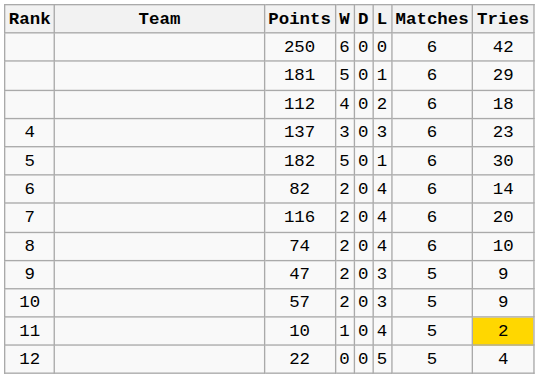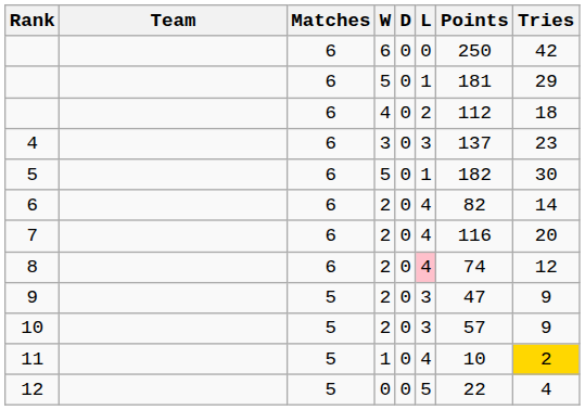 <table class="wikitable" style="text-align:center">
 <tr>
 <th>Rank</th>
 <th style="width:150px;">Team</th>
-<th>Points</th>
+<th>Matches</th>
 <th>W</th>
 <th>D</th>
 <th>L</th>
-<th>Matches</th>
+<th>Points</th>
 <th>Tries</th>
 </tr>
 <tr>
 <td></td>
 <td align=left></td>
-<td>250</td>
+<td>6</td>
 <td>6</td>
 <td>0</td>
 <td>0</td>
-<td>6</td>
+<td>250</td>
 <td>42</td>
 </tr>
 <tr>
 <td></td>
 <td align=left></td>
-<td>181</td>
+<td>6</td>
 <td>5</td>
 <td>0</td>
 <td>1</td>
-<td>6</td>
+<td>181</td>
 <td>29</td>
 </tr>
 <tr>
 <td></td>
 <td align=left></td>
-<td>112</td>
+<td>6</td>
 <td>4</td>
 <td>0</td>
 <td>2</td>
-<td>6</td>
+<td>112</td>
 <td>18</td>
 </tr>
 <tr>
 <td>4</td>
 <td align=left></td>
-<td>137</td>
+<td>6</td>
 <td>3</td>
 <td>0</td>
 <td>3</td>
-<td>6</td>
+<td>137</td>
 <td>23</td>
 </tr>
 <tr>
 <td>5</td>
 <td align=left></td>
-<td>182</td>
+<td>6</td>
 <td>5</td>
 <td>0</td>
 <td>1</td>
-<td>6</td>
+<td>182</td>
 <td>30</td>
 </tr>
 <tr>
 <td>6</td>
 <td align=left></td>
-<td>82</td>
+<td>6</td>
 <td>2</td>
 <td>0</td>
 <td>4</td>
-<td>6</td>
+<td>82</td>
 <td>14</td>
 </tr>
 <tr>
 <td>7</td>
 <td align=left></td>
-<td>116</td>
+<td>6</td>
 <td>2</td>
 <td>0</td>
 <td>4</td>
-<td>6</td>
+<td>116</td>
 <td>20</td>
 </tr>
 <tr>
 <td>8</td>
 <td align=left></td>
-<td>74</td>
+<td>6</td>
 <td>2</td>
 <td>0</td>
-<td>4</td>
-<td>6</td>
-<td>10</td>
+<td style="background: pink;">4</td>
+<td>74</td>
+<td>12</td>
 </tr>
 <tr>
 <td>9</td>
 <td align=left></td>
-<td>47</td>
+<td>5</td>
 <td>2</td>
 <td>0</td>
 <td>3</td>
-<td>5</td>
+<td>47</td>
 <td>9</td>
 </tr>
 <tr>
 <td>10</td>
 <td align=left></td>
-<td>57</td>
+<td>5</td>
 <td>2</td>
 <td>0</td>
 <td>3</td>
-<td>5</td>
+<td>57</td>
 <td>9</td>
 </tr>
 <tr>
 <td>11</td>
 <td align=left></td>
-<td>10</td>
+<td>5</td>
 <td>1</td>
 <td>0</td>
 <td>4</td>
-<td>5</td>
+<td>10</td>
 <td style="background: gold;">2</td>
 </tr>
 <tr>
 <td>12</td>
 <td align=left></td>
-<td>22</td>
+<td>5</td>
 <td>0</td>
 <td>0</td>
 <td>5</td>
-<td>5</td>
+<td>22</td>
 <td>4</td>
 </tr>
 </table>
